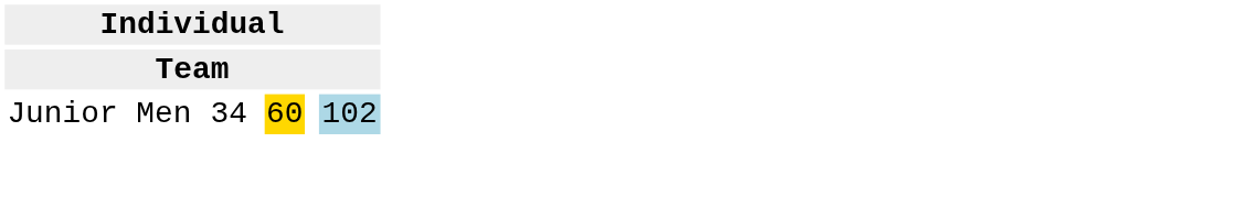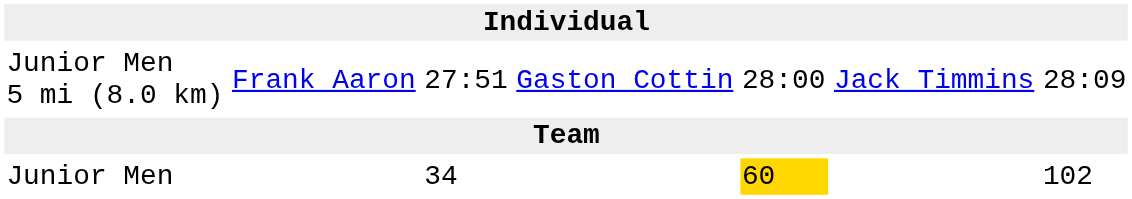 <table>
 <tr>
 <td colspan=7 bgcolor=#eeeeee style=text-align:center;><strong>Individual</strong></td>
+</tr>
+<tr>
+<td>Junior Men<br>5 mi (8.0 km)</td>
+<td><a href='#'>Frank Aaron</a><br></td>
+<td>27:51</td>
+<td><a href='#'>Gaston Cottin</a><br></td>
+<td>28:00</td>
+<td><a href='#'>Jack Timmins</a><br></td>
+<td>28:09</td>
 </tr>
 <tr>
 <td colspan=7 bgcolor=#eeeeee style=text-align:center;><strong>Team</strong></td>
 </tr>
 <tr>
 <td>Junior Men</td>
 <td></td>
 <td>34</td>
 <td></td>
 <td style="background: gold;">60</td>
 <td></td>
-<td style="background: lightblue;">102</td>
+<td>102</td>
 </tr>
 </table>
